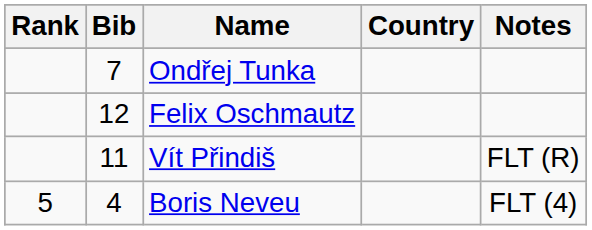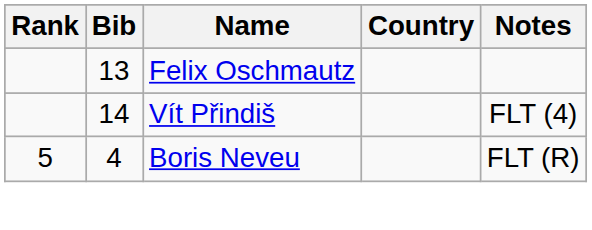 <table class="wikitable" style="text-align:center;">
 <tr>
 <th>Rank</th>
 <th>Bib</th>
 <th>Name</th>
 <th>Country</th>
 <th>Notes</th>
 </tr>
 <tr>
 <td></td>
-<td>7</td>
-<td align=left><a href='#'>Ondřej Tunka</a></td>
-<td align=left></td>
-<td></td>
-</tr>
-<tr>
-<td></td>
-<td>12</td>
+<td>13</td>
 <td align=left><a href='#'>Felix Oschmautz</a></td>
 <td align=left></td>
 <td></td>
 </tr>
 <tr>
 <td></td>
-<td>11</td>
+<td>14</td>
 <td align=left><a href='#'>Vít Přindiš</a></td>
 <td align=left></td>
-<td>FLT (R)</td>
+<td>FLT (4)</td>
 </tr>
 <tr>
 <td>5</td>
 <td>4</td>
 <td align=left><a href='#'>Boris Neveu</a></td>
 <td align=left></td>
-<td>FLT (4)</td>
+<td>FLT (R)</td>
 </tr>
 </table>
